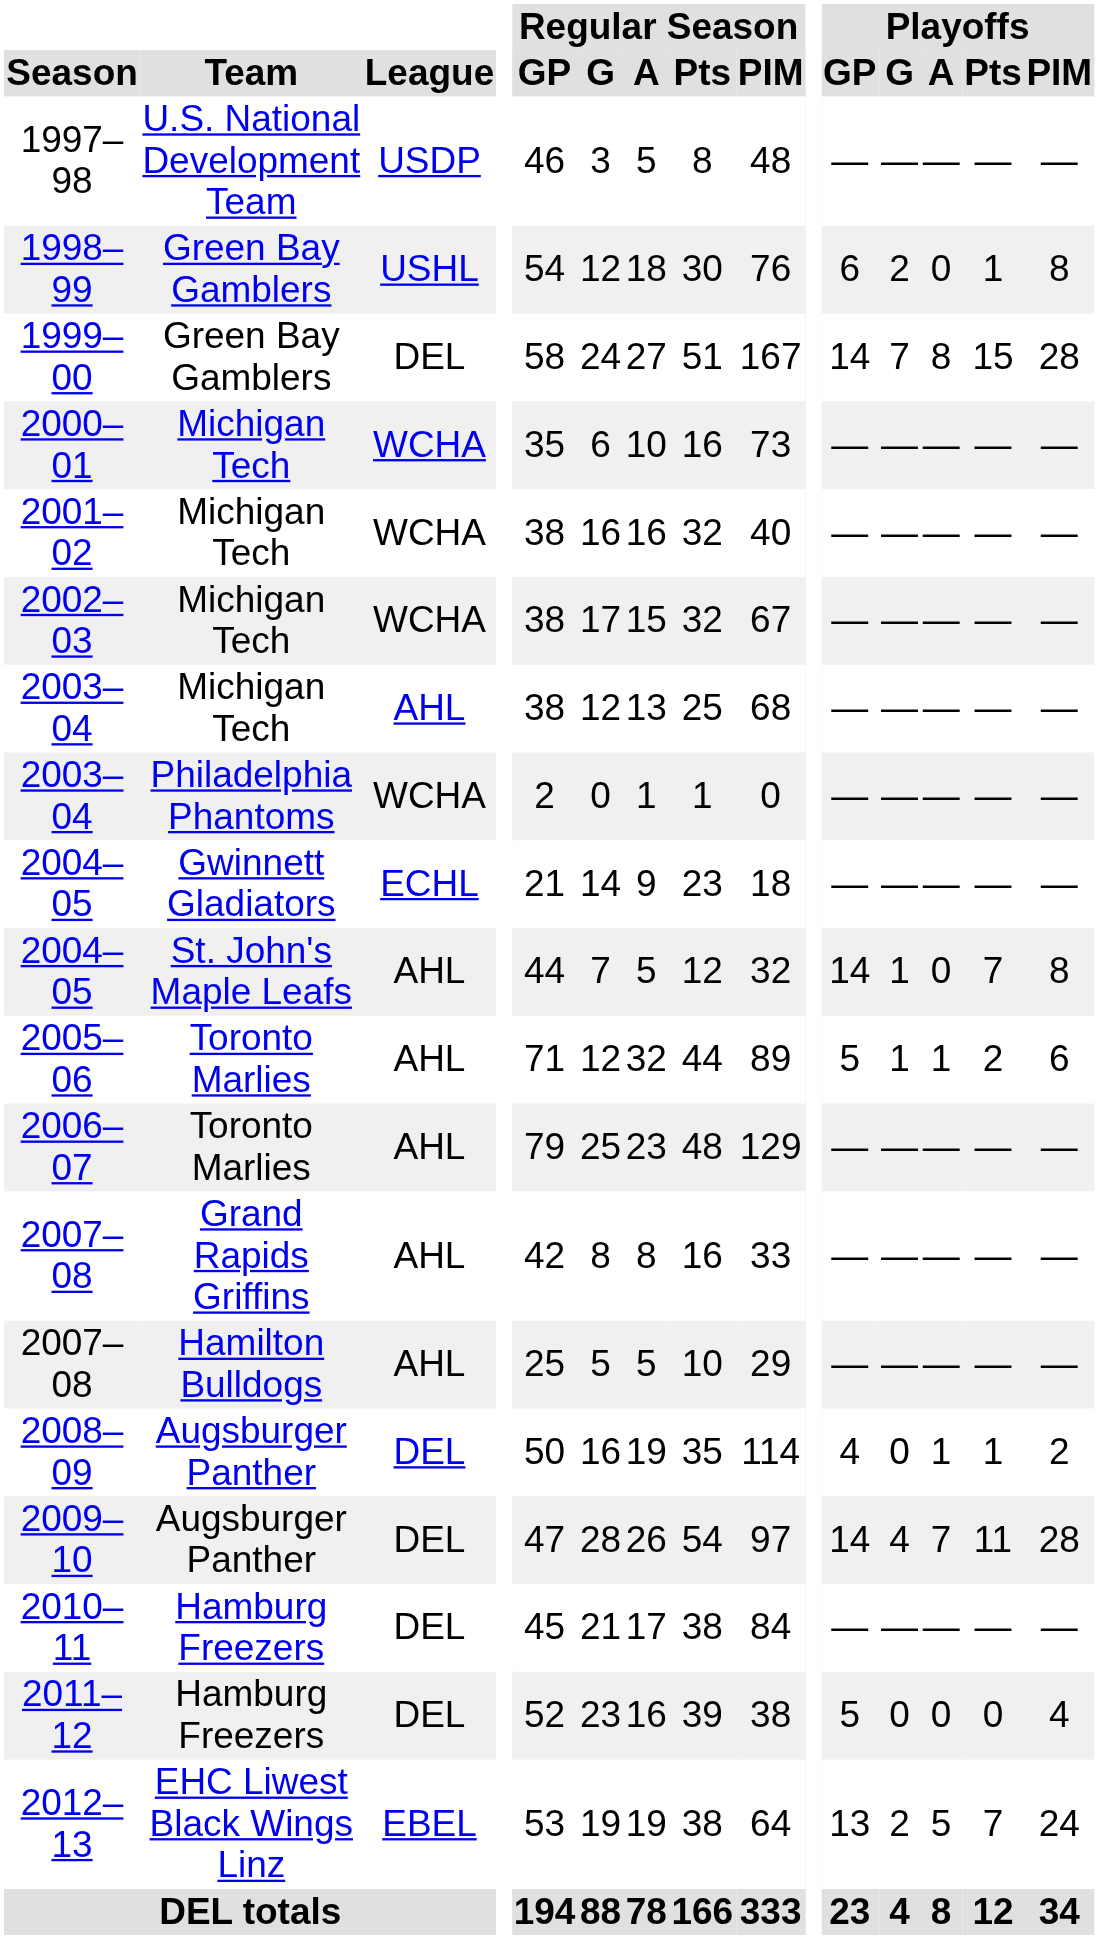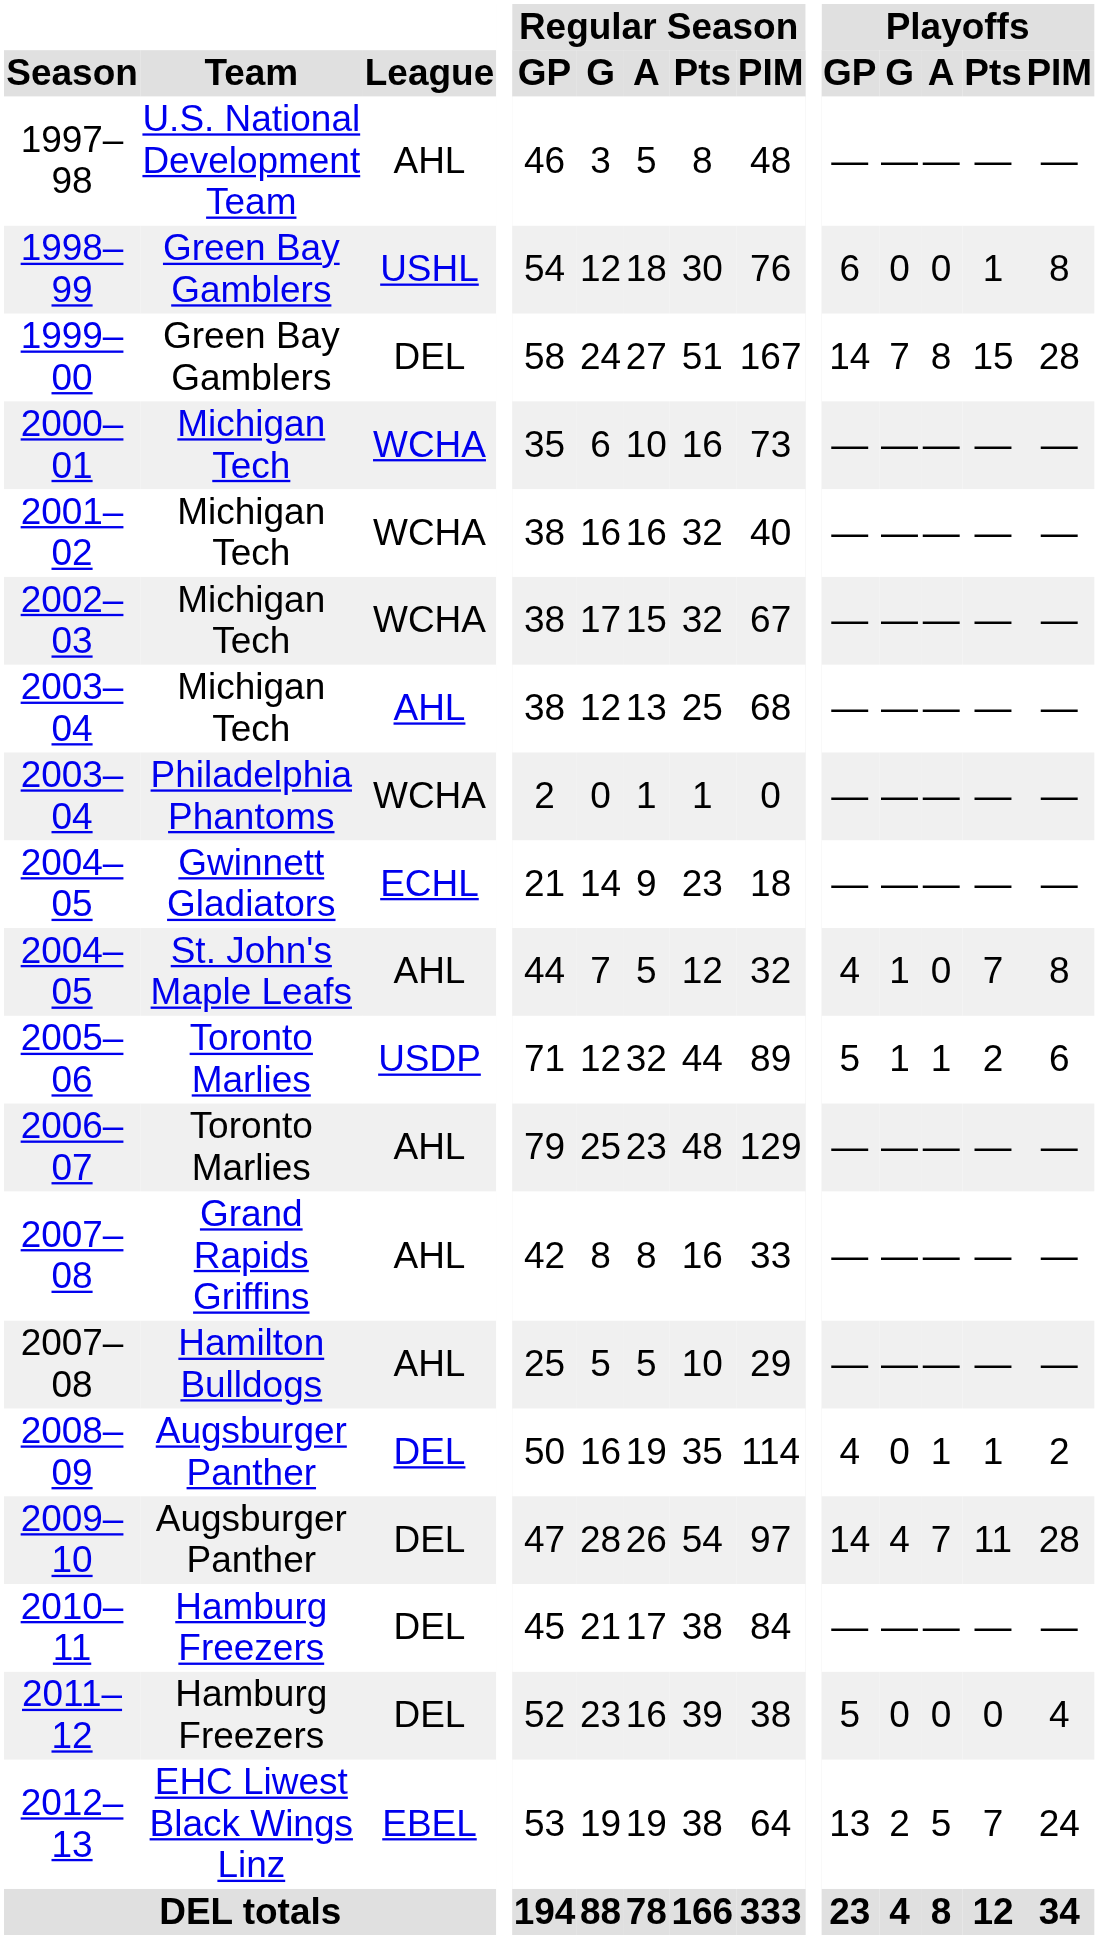 <table BORDER="0" CELLPADDING="1" CELLSPACING="0" WIDTH="75%">
 <tr ALIGN="center" bgcolor="#e0e0e0">
 <th colspan="3" bgcolor="#ffffff"> </th>
 <th rowspan="99" bgcolor="#ffffff"> </th>
 <th colspan="5">Regular Season</th>
 <th rowspan="99" bgcolor="#ffffff"> </th>
 <th colspan="5">Playoffs</th>
 </tr>
 <tr ALIGN="center" bgcolor="#e0e0e0">
 <th>Season</th>
 <th>Team</th>
 <th>League</th>
 <th>GP</th>
 <th>G</th>
 <th>A</th>
 <th>Pts</th>
 <th>PIM</th>
 <th>GP</th>
 <th>G</th>
 <th>A</th>
 <th>Pts</th>
 <th>PIM</th>
 </tr>
 <tr ALIGN="center">
 <td>1997–98</td>
 <td><a href='#'>U.S. National Development Team</a></td>
-<td><a href='#'>USDP</a></td>
+<td>AHL</td>
 <td>46</td>
 <td>3</td>
 <td>5</td>
 <td>8</td>
 <td>48</td>
 <td>—</td>
 <td>—</td>
 <td>—</td>
 <td>—</td>
 <td>—</td>
 </tr>
 <tr ALIGN="center" bgcolor="#f0f0f0">
 <td><a href='#'>1998–99</a></td>
 <td><a href='#'>Green Bay Gamblers</a></td>
 <td><a href='#'>USHL</a></td>
 <td>54</td>
 <td>12</td>
 <td>18</td>
 <td>30</td>
 <td>76</td>
 <td>6</td>
-<td>2</td>
+<td>0</td>
 <td>0</td>
 <td>1</td>
 <td>8</td>
 </tr>
 <tr ALIGN="center">
 <td><a href='#'>1999–00</a></td>
 <td>Green Bay Gamblers</td>
 <td>DEL</td>
 <td>58</td>
 <td>24</td>
 <td>27</td>
 <td>51</td>
 <td>167</td>
 <td>14</td>
 <td>7</td>
 <td>8</td>
 <td>15</td>
 <td>28</td>
 </tr>
 <tr ALIGN="center" bgcolor="#f0f0f0">
 <td><a href='#'>2000–01</a></td>
 <td><a href='#'>Michigan Tech</a></td>
 <td><a href='#'>WCHA</a></td>
 <td>35</td>
 <td>6</td>
 <td>10</td>
 <td>16</td>
 <td>73</td>
 <td>—</td>
 <td>—</td>
 <td>—</td>
 <td>—</td>
 <td>—</td>
 </tr>
 <tr ALIGN="center">
 <td><a href='#'>2001–02</a></td>
 <td>Michigan Tech</td>
 <td>WCHA</td>
 <td>38</td>
 <td>16</td>
 <td>16</td>
 <td>32</td>
 <td>40</td>
 <td>—</td>
 <td>—</td>
 <td>—</td>
 <td>—</td>
 <td>—</td>
 </tr>
 <tr ALIGN="center" bgcolor="#f0f0f0">
 <td><a href='#'>2002–03</a></td>
 <td>Michigan Tech</td>
 <td>WCHA</td>
 <td>38</td>
 <td>17</td>
 <td>15</td>
 <td>32</td>
 <td>67</td>
 <td>—</td>
 <td>—</td>
 <td>—</td>
 <td>—</td>
 <td>—</td>
 </tr>
 <tr ALIGN="center">
 <td><a href='#'>2003–04</a></td>
 <td>Michigan Tech</td>
 <td><a href='#'>AHL</a></td>
 <td>38</td>
 <td>12</td>
 <td>13</td>
 <td>25</td>
 <td>68</td>
 <td>—</td>
 <td>—</td>
 <td>—</td>
 <td>—</td>
 <td>—</td>
 </tr>
 <tr ALIGN="center" bgcolor="#f0f0f0">
 <td><a href='#'>2003–04</a></td>
 <td><a href='#'>Philadelphia Phantoms</a></td>
 <td>WCHA</td>
 <td>2</td>
 <td>0</td>
 <td>1</td>
 <td>1</td>
 <td>0</td>
 <td>—</td>
 <td>—</td>
 <td>—</td>
 <td>—</td>
 <td>—</td>
 </tr>
 <tr ALIGN="center">
 <td><a href='#'>2004–05</a></td>
 <td><a href='#'>Gwinnett Gladiators</a></td>
 <td><a href='#'>ECHL</a></td>
 <td>21</td>
 <td>14</td>
 <td>9</td>
 <td>23</td>
 <td>18</td>
 <td>—</td>
 <td>—</td>
 <td>—</td>
 <td>—</td>
 <td>—</td>
 </tr>
 <tr ALIGN="center" bgcolor="#f0f0f0">
 <td><a href='#'>2004–05</a></td>
 <td><a href='#'>St. John's Maple Leafs</a></td>
 <td>AHL</td>
 <td>44</td>
 <td>7</td>
 <td>5</td>
 <td>12</td>
 <td>32</td>
-<td>14</td>
+<td>4</td>
 <td>1</td>
 <td>0</td>
 <td>7</td>
 <td>8</td>
 </tr>
 <tr ALIGN="center">
 <td><a href='#'>2005–06</a></td>
 <td><a href='#'>Toronto Marlies</a></td>
-<td>AHL</td>
+<td><a href='#'>USDP</a></td>
 <td>71</td>
 <td>12</td>
 <td>32</td>
 <td>44</td>
 <td>89</td>
 <td>5</td>
 <td>1</td>
 <td>1</td>
 <td>2</td>
 <td>6</td>
 </tr>
 <tr ALIGN="center" bgcolor="#f0f0f0">
 <td><a href='#'>2006–07</a></td>
 <td>Toronto Marlies</td>
 <td>AHL</td>
 <td>79</td>
 <td>25</td>
 <td>23</td>
 <td>48</td>
 <td>129</td>
 <td>—</td>
 <td>—</td>
 <td>—</td>
 <td>—</td>
 <td>—</td>
 </tr>
 <tr ALIGN="center">
 <td><a href='#'>2007–08</a></td>
 <td><a href='#'>Grand Rapids Griffins</a></td>
 <td>AHL</td>
 <td>42</td>
 <td>8</td>
 <td>8</td>
 <td>16</td>
 <td>33</td>
 <td>—</td>
 <td>—</td>
 <td>—</td>
 <td>—</td>
 <td>—</td>
 </tr>
 <tr ALIGN="center" bgcolor="#f0f0f0">
 <td>2007–08</td>
 <td><a href='#'>Hamilton Bulldogs</a></td>
 <td>AHL</td>
 <td>25</td>
 <td>5</td>
 <td>5</td>
 <td>10</td>
 <td>29</td>
 <td>—</td>
 <td>—</td>
 <td>—</td>
 <td>—</td>
 <td>—</td>
 </tr>
 <tr ALIGN="center">
 <td><a href='#'>2008–09</a></td>
 <td><a href='#'>Augsburger Panther</a></td>
 <td><a href='#'>DEL</a></td>
 <td>50</td>
 <td>16</td>
 <td>19</td>
 <td>35</td>
 <td>114</td>
 <td>4</td>
 <td>0</td>
 <td>1</td>
 <td>1</td>
 <td>2</td>
 </tr>
 <tr ALIGN="center" bgcolor="#f0f0f0">
 <td><a href='#'>2009–10</a></td>
 <td>Augsburger Panther</td>
 <td>DEL</td>
 <td>47</td>
 <td>28</td>
 <td>26</td>
 <td>54</td>
 <td>97</td>
 <td>14</td>
 <td>4</td>
 <td>7</td>
 <td>11</td>
 <td>28</td>
 </tr>
 <tr ALIGN="center">
 <td><a href='#'>2010–11</a></td>
 <td><a href='#'>Hamburg Freezers</a></td>
 <td>DEL</td>
 <td>45</td>
 <td>21</td>
 <td>17</td>
 <td>38</td>
 <td>84</td>
 <td>—</td>
 <td>—</td>
 <td>—</td>
 <td>—</td>
 <td>—</td>
 </tr>
 <tr ALIGN="center" bgcolor="#f0f0f0">
 <td><a href='#'>2011–12</a></td>
 <td>Hamburg Freezers</td>
 <td>DEL</td>
 <td>52</td>
 <td>23</td>
 <td>16</td>
 <td>39</td>
 <td>38</td>
 <td>5</td>
 <td>0</td>
 <td>0</td>
 <td>0</td>
 <td>4</td>
 </tr>
 <tr ALIGN="center">
 <td><a href='#'>2012–13</a></td>
 <td><a href='#'>EHC Liwest Black Wings Linz</a></td>
 <td><a href='#'>EBEL</a></td>
 <td>53</td>
 <td>19</td>
 <td>19</td>
 <td>38</td>
 <td>64</td>
 <td>13</td>
 <td>2</td>
 <td>5</td>
 <td>7</td>
 <td>24</td>
 </tr>
 <tr bgcolor="#e0e0e0">
 <th colspan="3">DEL totals</th>
 <th>194</th>
 <th>88</th>
 <th>78</th>
 <th>166</th>
 <th>333</th>
 <th>23</th>
 <th>4</th>
 <th>8</th>
 <th>12</th>
 <th>34</th>
 </tr>
 </table>
